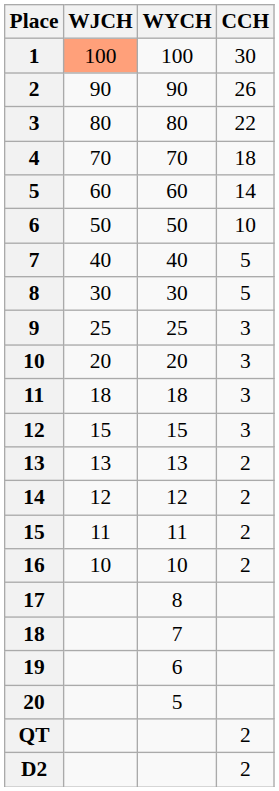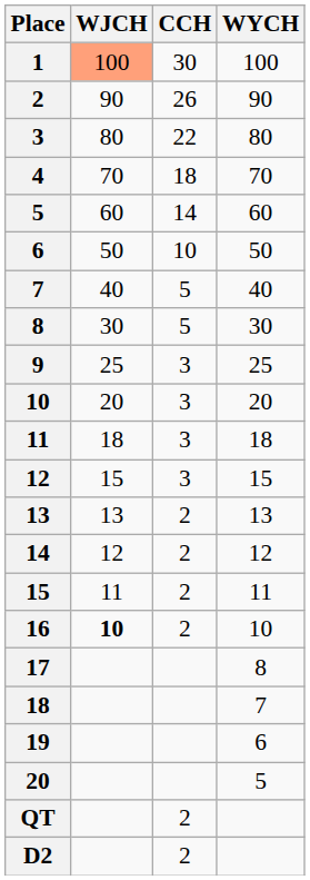 <table class="wikitable sortable" style="text-align: center; font-size: 100%; ">
 <tr>
 <th>Place</th>
 <th>WJCH</th>
+<th>CCH</th>
 <th>WYCH</th>
-<th>CCH</th>
 </tr>
 <tr>
 <th>1</th>
 <td style="background: lightsalmon;">100</td>
+<td>30</td>
 <td>100</td>
-<td>30</td>
 </tr>
 <tr>
 <th>2</th>
 <td>90</td>
+<td>26</td>
 <td>90</td>
-<td>26</td>
 </tr>
 <tr>
 <th>3</th>
 <td>80</td>
+<td>22</td>
 <td>80</td>
-<td>22</td>
 </tr>
 <tr>
 <th>4</th>
 <td>70</td>
+<td>18</td>
 <td>70</td>
-<td>18</td>
 </tr>
 <tr>
 <th>5</th>
 <td>60</td>
+<td>14</td>
 <td>60</td>
-<td>14</td>
 </tr>
 <tr>
 <th>6</th>
 <td>50</td>
+<td>10</td>
 <td>50</td>
-<td>10</td>
 </tr>
 <tr>
 <th>7</th>
 <td>40</td>
+<td>5</td>
 <td>40</td>
-<td>5</td>
 </tr>
 <tr>
 <th>8</th>
 <td>30</td>
+<td>5</td>
 <td>30</td>
-<td>5</td>
 </tr>
 <tr>
 <th>9</th>
 <td>25</td>
+<td>3</td>
 <td>25</td>
-<td>3</td>
 </tr>
 <tr>
 <th>10</th>
 <td>20</td>
+<td>3</td>
 <td>20</td>
-<td>3</td>
 </tr>
 <tr>
 <th>11</th>
 <td>18</td>
+<td>3</td>
 <td>18</td>
-<td>3</td>
 </tr>
 <tr>
 <th>12</th>
 <td>15</td>
+<td>3</td>
 <td>15</td>
-<td>3</td>
 </tr>
 <tr>
 <th>13</th>
 <td>13</td>
+<td>2</td>
 <td>13</td>
-<td>2</td>
 </tr>
 <tr>
 <th>14</th>
 <td>12</td>
+<td>2</td>
 <td>12</td>
-<td>2</td>
 </tr>
 <tr>
 <th>15</th>
 <td>11</td>
+<td>2</td>
 <td>11</td>
-<td>2</td>
 </tr>
 <tr>
 <th>16</th>
+<td><strong>10</strong></td>
+<td>2</td>
 <td>10</td>
-<td>10</td>
-<td>2</td>
 </tr>
 <tr>
 <th>17</th>
 <td></td>
+<td></td>
 <td>8</td>
-<td></td>
 </tr>
 <tr>
 <th>18</th>
 <td></td>
+<td></td>
 <td>7</td>
-<td></td>
 </tr>
 <tr>
 <th>19</th>
 <td></td>
+<td></td>
 <td>6</td>
-<td></td>
 </tr>
 <tr>
 <th>20</th>
 <td></td>
+<td></td>
 <td>5</td>
-<td></td>
 </tr>
 <tr>
 <th>QT</th>
 <td></td>
+<td>2</td>
 <td></td>
-<td>2</td>
 </tr>
 <tr>
 <th>D2</th>
 <td></td>
+<td>2</td>
 <td></td>
-<td>2</td>
 </tr>
 </table>
